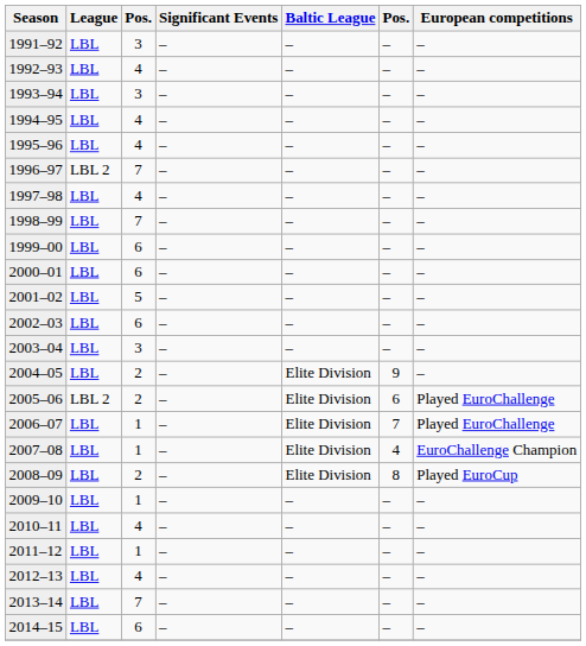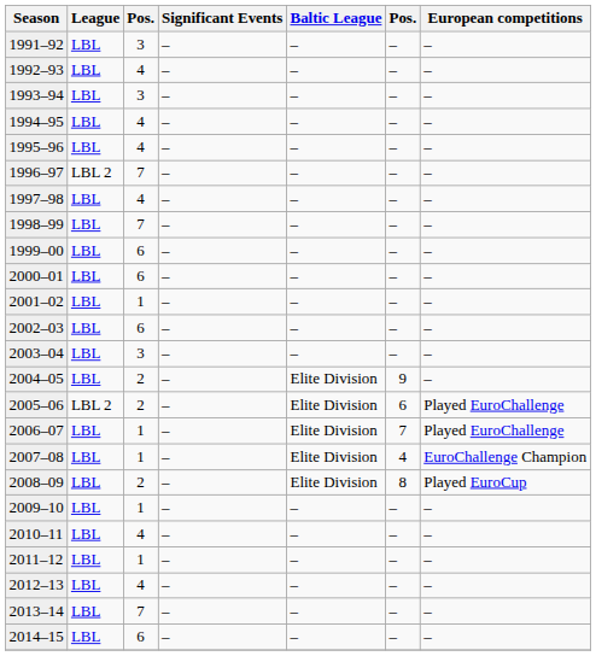 <table class="wikitable"  style="font-size:90%;">
 <tr>
 <th>Season</th>
 <th>League</th>
 <th>Pos.</th>
 <th>Significant Events</th>
 <th><a href='#'>Baltic League</a></th>
 <th>Pos.</th>
 <th>European competitions</th>
 </tr>
 <tr>
 <td style="background:#efefef;">1991–92</td>
 <td><a href='#'>LBL</a></td>
 <td align="center">3</td>
 <td>–</td>
 <td>–</td>
 <td>–</td>
 <td>–</td>
 </tr>
 <tr>
 <td style="background:#efefef;">1992–93</td>
 <td><a href='#'>LBL</a></td>
 <td align="center">4</td>
 <td>–</td>
 <td>–</td>
 <td>–</td>
 <td>–</td>
 </tr>
 <tr>
 <td style="background:#efefef;">1993–94</td>
 <td><a href='#'>LBL</a></td>
 <td align="center">3</td>
 <td>–</td>
 <td>–</td>
 <td>–</td>
 <td>–</td>
 </tr>
 <tr>
 <td style="background:#efefef;">1994–95</td>
 <td><a href='#'>LBL</a></td>
 <td align="center">4</td>
 <td>–</td>
 <td>–</td>
 <td>–</td>
 <td>–</td>
 </tr>
 <tr>
 <td style="background:#efefef;">1995–96</td>
 <td><a href='#'>LBL</a></td>
 <td align="center">4</td>
 <td>–</td>
 <td>–</td>
 <td>–</td>
 <td>–</td>
 </tr>
 <tr>
 <td style="background:#efefef;">1996–97</td>
 <td>LBL 2</td>
 <td align="center">7</td>
 <td>–</td>
 <td>–</td>
 <td>–</td>
 <td>–</td>
 </tr>
 <tr>
 <td style="background:#efefef;">1997–98</td>
 <td><a href='#'>LBL</a></td>
 <td align="center">4</td>
 <td>–</td>
 <td>–</td>
 <td>–</td>
 <td>–</td>
 </tr>
 <tr>
 <td style="background:#efefef;">1998–99</td>
 <td><a href='#'>LBL</a></td>
 <td align="center">7</td>
 <td>–</td>
 <td>–</td>
 <td>–</td>
 <td>–</td>
 </tr>
 <tr>
 <td style="background:#efefef;">1999–00</td>
 <td><a href='#'>LBL</a></td>
 <td align="center">6</td>
 <td>–</td>
 <td>–</td>
 <td>–</td>
 <td>–</td>
 </tr>
 <tr>
 <td style="background:#efefef;">2000–01</td>
 <td><a href='#'>LBL</a></td>
 <td align="center">6</td>
 <td>–</td>
 <td>–</td>
 <td>–</td>
 <td>–</td>
 </tr>
 <tr>
 <td style="background:#efefef;">2001–02</td>
 <td><a href='#'>LBL</a></td>
-<td align="center">5</td>
+<td align="center">1</td>
 <td>–</td>
 <td>–</td>
 <td>–</td>
 <td>–</td>
 </tr>
 <tr>
 <td style="background:#efefef;">2002–03</td>
 <td><a href='#'>LBL</a></td>
 <td align="center">6</td>
 <td>–</td>
 <td>–</td>
 <td>–</td>
 <td>–</td>
 </tr>
 <tr>
 <td style="background:#efefef;">2003–04</td>
 <td><a href='#'>LBL</a></td>
 <td align="center">3</td>
 <td>–</td>
 <td>–</td>
 <td>–</td>
 <td>–</td>
 </tr>
 <tr>
 <td style="background:#efefef;">2004–05</td>
 <td><a href='#'>LBL</a></td>
 <td align="center">2</td>
 <td>–</td>
 <td>Elite Division</td>
 <td align="center">9</td>
 <td>–</td>
 </tr>
 <tr>
 <td style="background:#efefef;">2005–06</td>
 <td>LBL 2</td>
 <td align="center">2</td>
 <td>–</td>
 <td>Elite Division</td>
 <td align="center">6</td>
 <td>Played <a href='#'>EuroChallenge</a></td>
 </tr>
 <tr>
 <td style="background:#efefef;">2006–07</td>
 <td><a href='#'>LBL</a></td>
 <td align="center">1</td>
 <td>–</td>
 <td>Elite Division</td>
 <td align="center">7</td>
 <td>Played <a href='#'>EuroChallenge</a></td>
 </tr>
 <tr>
 <td style="background:#efefef;">2007–08</td>
 <td><a href='#'>LBL</a></td>
 <td align="center">1</td>
 <td>–</td>
 <td>Elite Division</td>
 <td align="center">4</td>
 <td><a href='#'>EuroChallenge</a> Champion</td>
 </tr>
 <tr>
 <td style="background:#efefef;">2008–09</td>
 <td><a href='#'>LBL</a></td>
 <td align="center">2</td>
 <td>–</td>
 <td>Elite Division</td>
 <td align="center">8</td>
 <td>Played <a href='#'>EuroCup</a></td>
 </tr>
 <tr>
 <td style="background:#efefef;">2009–10</td>
 <td><a href='#'>LBL</a></td>
 <td align="center">1</td>
 <td>–</td>
 <td>–</td>
 <td>–</td>
 <td>–</td>
 </tr>
 <tr>
 <td style="background:#efefef;">2010–11</td>
 <td><a href='#'>LBL</a></td>
 <td align="center">4</td>
 <td>–</td>
 <td>–</td>
 <td>–</td>
 <td>–</td>
 </tr>
 <tr>
 <td style="background:#efefef;">2011–12</td>
 <td><a href='#'>LBL</a></td>
 <td align="center">1</td>
 <td>–</td>
 <td>–</td>
 <td>–</td>
 <td>–</td>
 </tr>
 <tr>
 <td style="background:#efefef;">2012–13</td>
 <td><a href='#'>LBL</a></td>
 <td align="center">4</td>
 <td>–</td>
 <td>–</td>
 <td>–</td>
 <td>–</td>
 </tr>
 <tr>
 <td style="background:#efefef;">2013–14</td>
 <td><a href='#'>LBL</a></td>
 <td align="center">7</td>
 <td>–</td>
 <td>–</td>
 <td>–</td>
 <td>–</td>
 </tr>
 <tr>
 <td style="background:#efefef;">2014–15</td>
 <td><a href='#'>LBL</a></td>
 <td align="center">6</td>
 <td>–</td>
 <td>–</td>
 <td>–</td>
 <td>–</td>
 </tr>
 <tr>
 </tr>
 </table>
